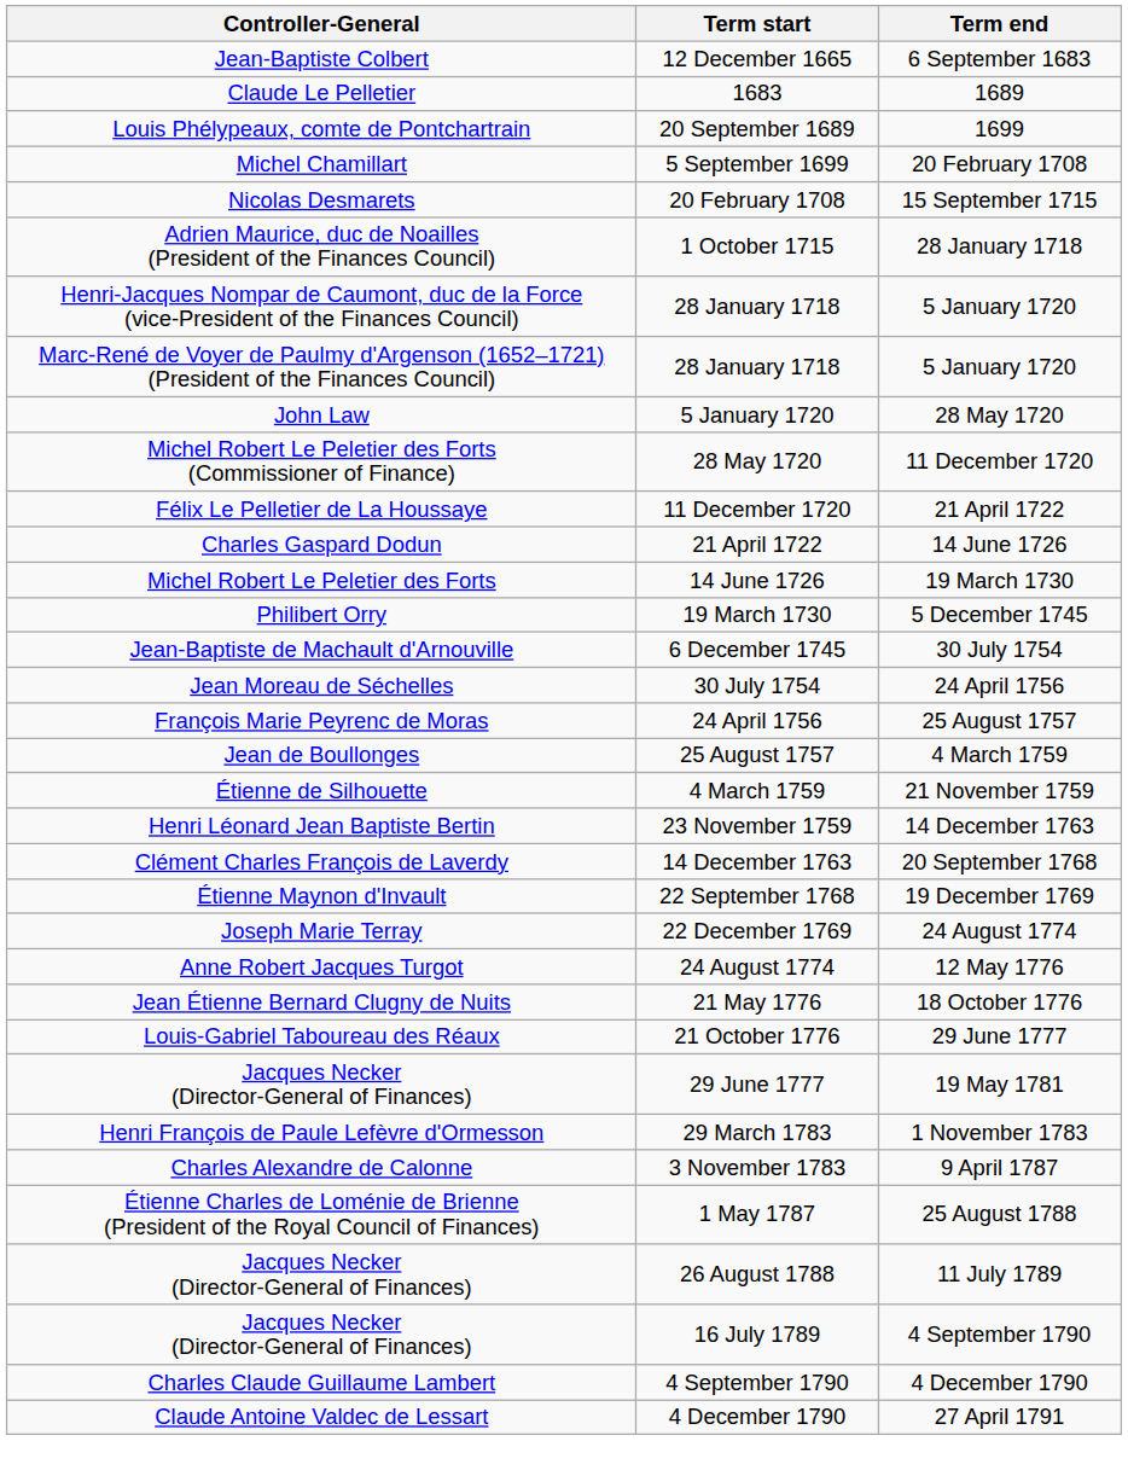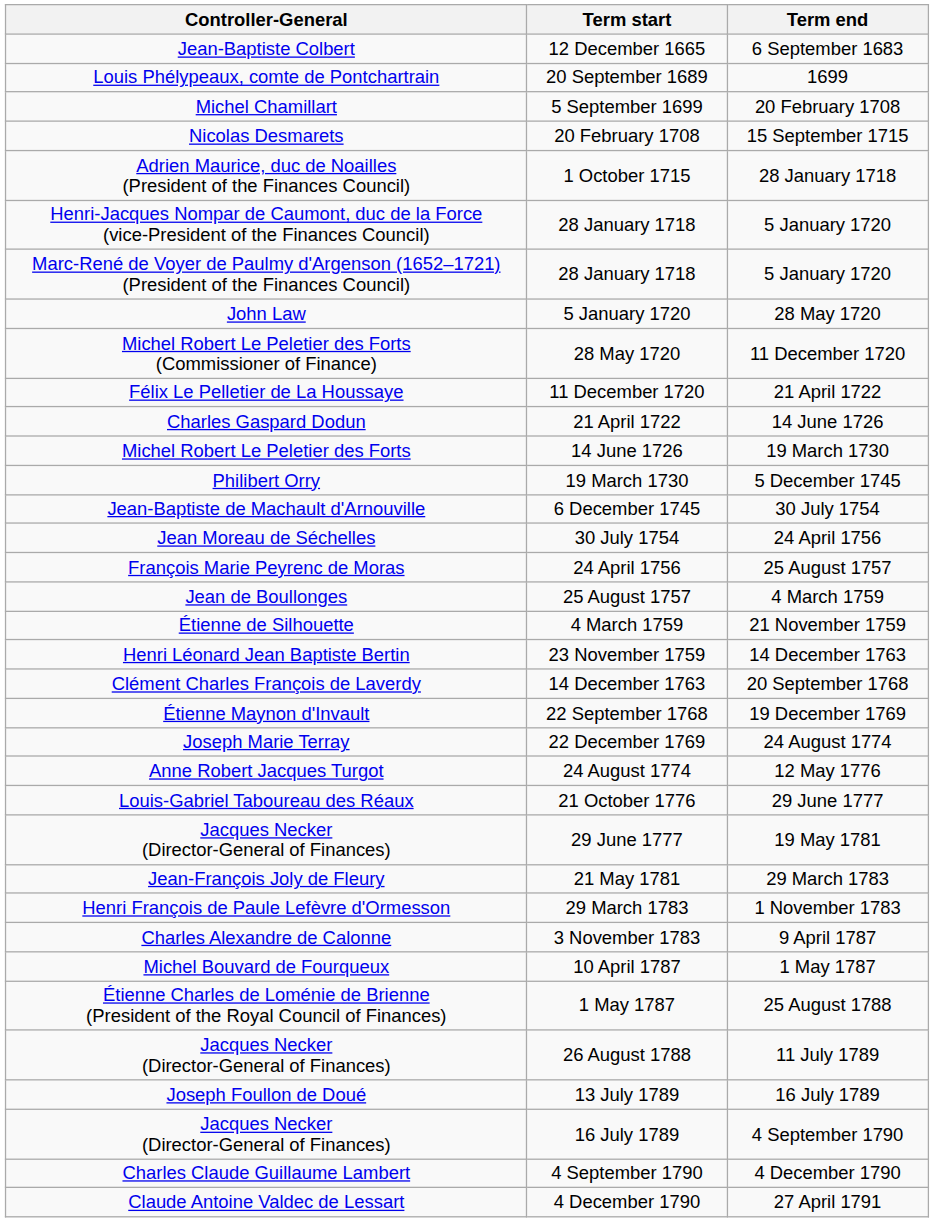 <table class="wikitable sortable" style="font-size:90%; margin:1em auto 1em auto;">
 <tr>
 <th width="400px">Controller-General</th>
 <th width="150px">Term start</th>
 <th width="150px">Term end</th>
 </tr>
 <tr>
 <td align="center"><a href='#'>Jean-Baptiste Colbert</a></td>
 <td align="center">12 December 1665</td>
 <td align="center">6 September 1683</td>
-</tr>
-<tr>
-<td align="center"><a href='#'>Claude Le Pelletier</a></td>
-<td align="center">1683</td>
-<td align="center">1689</td>
 </tr>
 <tr>
 <td align="center"><a href='#'>Louis Phélypeaux, comte de Pontchartrain</a></td>
 <td align="center">20 September 1689</td>
 <td align="center">1699</td>
 </tr>
 <tr>
 <td align="center"><a href='#'>Michel Chamillart</a></td>
 <td align="center">5 September 1699</td>
 <td align="center">20 February 1708</td>
 </tr>
 <tr>
 <td align="center"><a href='#'>Nicolas Desmarets</a></td>
 <td align="center">20 February 1708</td>
 <td align="center">15 September 1715</td>
 </tr>
 <tr>
 <td align="center"><a href='#'>Adrien Maurice, duc de Noailles</a><br>(President of the Finances Council)</td>
 <td align="center">1 October 1715</td>
 <td align="center">28 January 1718</td>
 </tr>
 <tr>
 <td align="center"><a href='#'>Henri-Jacques Nompar de Caumont, duc de la Force</a><br>(vice-President of the Finances Council)</td>
 <td align="center">28 January 1718</td>
 <td align="center">5 January 1720</td>
 </tr>
 <tr>
 <td align="center"><a href='#'>Marc-René de Voyer de Paulmy d'Argenson (1652–1721)</a><br>(President of the Finances Council)</td>
 <td align="center">28 January 1718</td>
 <td align="center">5 January 1720</td>
 </tr>
 <tr>
 <td align="center"><a href='#'>John Law</a></td>
 <td align="center">5 January 1720</td>
 <td align="center">28 May 1720</td>
 </tr>
 <tr>
 <td align="center"><a href='#'>Michel Robert Le Peletier des Forts</a><br>(Commissioner of Finance)</td>
 <td align="center">28 May 1720</td>
 <td align="center">11 December 1720</td>
 </tr>
 <tr>
 <td align="center"><a href='#'>Félix Le Pelletier de La Houssaye</a></td>
 <td align="center">11 December 1720</td>
 <td align="center">21 April 1722</td>
 </tr>
 <tr>
 <td align="center"><a href='#'>Charles Gaspard Dodun</a></td>
 <td align="center">21 April 1722</td>
 <td align="center">14 June 1726</td>
 </tr>
 <tr>
 <td align="center"><a href='#'>Michel Robert Le Peletier des Forts</a></td>
 <td align="center">14 June 1726</td>
 <td align="center">19 March 1730</td>
 </tr>
 <tr>
 <td align="center"><a href='#'>Philibert Orry</a></td>
 <td align="center">19 March 1730</td>
 <td align="center">5 December 1745</td>
 </tr>
 <tr>
 <td align="center"><a href='#'>Jean-Baptiste de Machault d'Arnouville</a></td>
 <td align="center">6 December 1745</td>
 <td align="center">30 July 1754</td>
 </tr>
 <tr>
 <td align="center"><a href='#'>Jean Moreau de Séchelles</a></td>
 <td align="center">30 July 1754</td>
 <td align="center">24 April 1756</td>
 </tr>
 <tr>
 <td align="center"><a href='#'>François Marie Peyrenc de Moras</a></td>
 <td align="center">24 April 1756</td>
 <td align="center">25 August 1757</td>
 </tr>
 <tr>
 <td align="center"><a href='#'>Jean de Boullonges</a></td>
 <td align="center">25 August 1757</td>
 <td align="center">4 March 1759</td>
 </tr>
 <tr>
 <td align="center"><a href='#'>Étienne de Silhouette</a></td>
 <td align="center">4 March 1759</td>
 <td align="center">21 November 1759</td>
 </tr>
 <tr>
 <td align="center"><a href='#'>Henri Léonard Jean Baptiste Bertin</a></td>
 <td align="center">23 November 1759</td>
 <td align="center">14 December 1763</td>
 </tr>
 <tr>
 <td align="center"><a href='#'>Clément Charles François de Laverdy</a></td>
 <td align="center">14 December 1763</td>
 <td align="center">20 September 1768</td>
 </tr>
 <tr>
 <td align="center"><a href='#'>Étienne Maynon d'Invault</a></td>
 <td align="center">22 September 1768</td>
 <td align="center">19 December 1769</td>
 </tr>
 <tr>
 <td align="center"><a href='#'>Joseph Marie Terray</a></td>
 <td align="center">22 December 1769</td>
 <td align="center">24 August 1774</td>
 </tr>
 <tr>
 <td align="center"><a href='#'>Anne Robert Jacques Turgot</a></td>
 <td align="center">24 August 1774</td>
 <td align="center">12 May 1776</td>
 </tr>
 <tr>
-<td align="center"><a href='#'>Jean Étienne Bernard Clugny de Nuits</a></td>
-<td align="center">21 May 1776</td>
-<td align="center">18 October 1776</td>
-</tr>
-<tr>
 <td align="center"><a href='#'>Louis-Gabriel Taboureau des Réaux</a></td>
 <td align="center">21 October 1776</td>
 <td align="center">29 June 1777</td>
 </tr>
 <tr>
 <td align="center"><a href='#'>Jacques Necker</a><br>(Director-General of Finances)</td>
 <td align="center">29 June 1777</td>
 <td align="center">19 May 1781</td>
+</tr>
+<tr>
+<td align="center"><a href='#'>Jean-François Joly de Fleury</a></td>
+<td align="center">21 May 1781</td>
+<td align="center">29 March 1783</td>
 </tr>
 <tr>
 <td align="center"><a href='#'>Henri François de Paule Lefèvre d'Ormesson</a></td>
 <td align="center">29 March 1783</td>
 <td align="center">1 November 1783</td>
 </tr>
 <tr>
 <td align="center"><a href='#'>Charles Alexandre de Calonne</a></td>
 <td align="center">3 November 1783</td>
 <td align="center">9 April 1787</td>
 </tr>
 <tr>
+<td align="center"><a href='#'>Michel Bouvard de Fourqueux</a></td>
+<td align="center">10 April 1787</td>
+<td align="center">1 May 1787</td>
+</tr>
+<tr>
 <td align="center"><a href='#'>Étienne Charles de Loménie de Brienne</a><br>(President of the Royal Council of Finances)</td>
 <td align="center">1 May 1787</td>
 <td align="center">25 August 1788</td>
 </tr>
 <tr>
 <td align="center"><a href='#'>Jacques Necker</a><br>(Director-General of Finances)</td>
 <td align="center">26 August 1788</td>
 <td align="center">11 July 1789</td>
+</tr>
+<tr>
+<td align="center"><a href='#'>Joseph Foullon de Doué</a></td>
+<td align="center">13 July 1789</td>
+<td align="center">16 July 1789</td>
 </tr>
 <tr>
 <td align="center"><a href='#'>Jacques Necker</a><br>(Director-General of Finances)</td>
 <td align="center">16 July 1789</td>
 <td align="center">4 September 1790</td>
 </tr>
 <tr>
 <td align="center"><a href='#'>Charles Claude Guillaume Lambert</a></td>
 <td align="center">4 September 1790</td>
 <td align="center">4 December 1790</td>
 </tr>
 <tr>
 <td align="center"><a href='#'>Claude Antoine Valdec de Lessart</a></td>
 <td align="center">4 December 1790</td>
 <td align="center">27 April 1791</td>
 </tr>
 </table>
